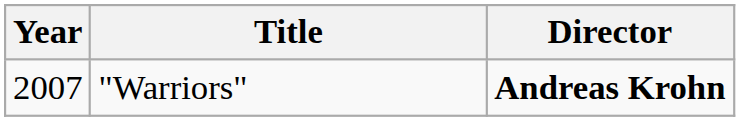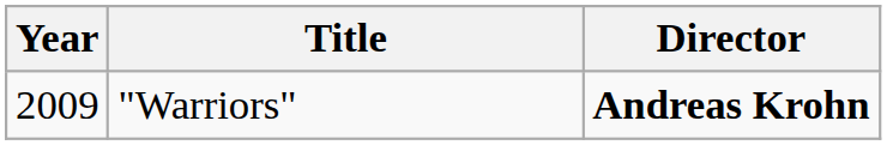 <table class="wikitable" border="1">
 <tr>
 <th>Year</th>
 <th width="175">Title</th>
 <th>Director</th>
 </tr>
 <tr>
-<td>2007</td>
+<td>2009</td>
 <td>"Warriors"</td>
 <td><strong>Andreas Krohn</strong></td>
 </tr>
 </table>
